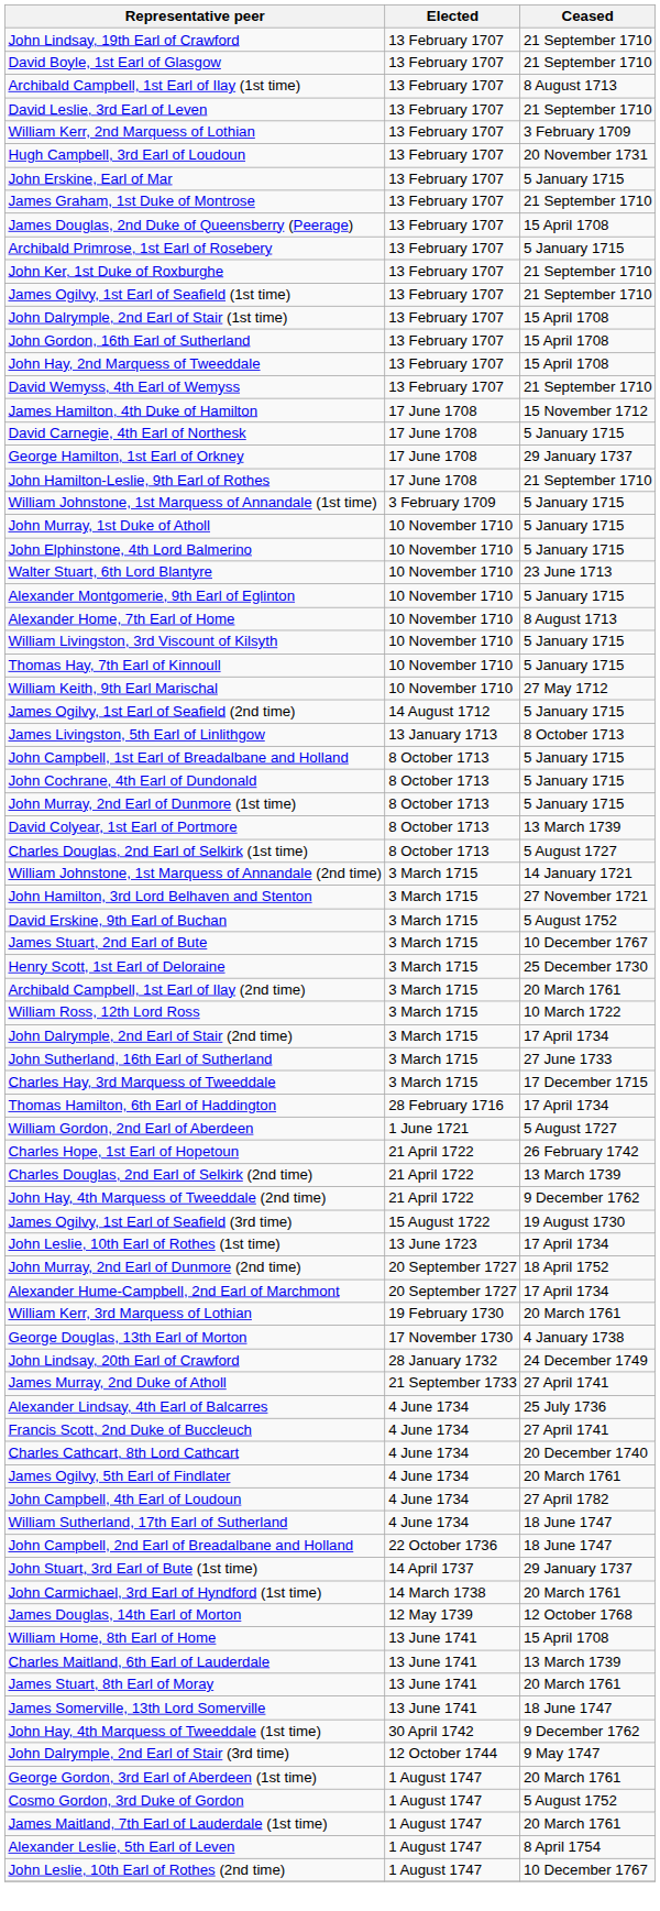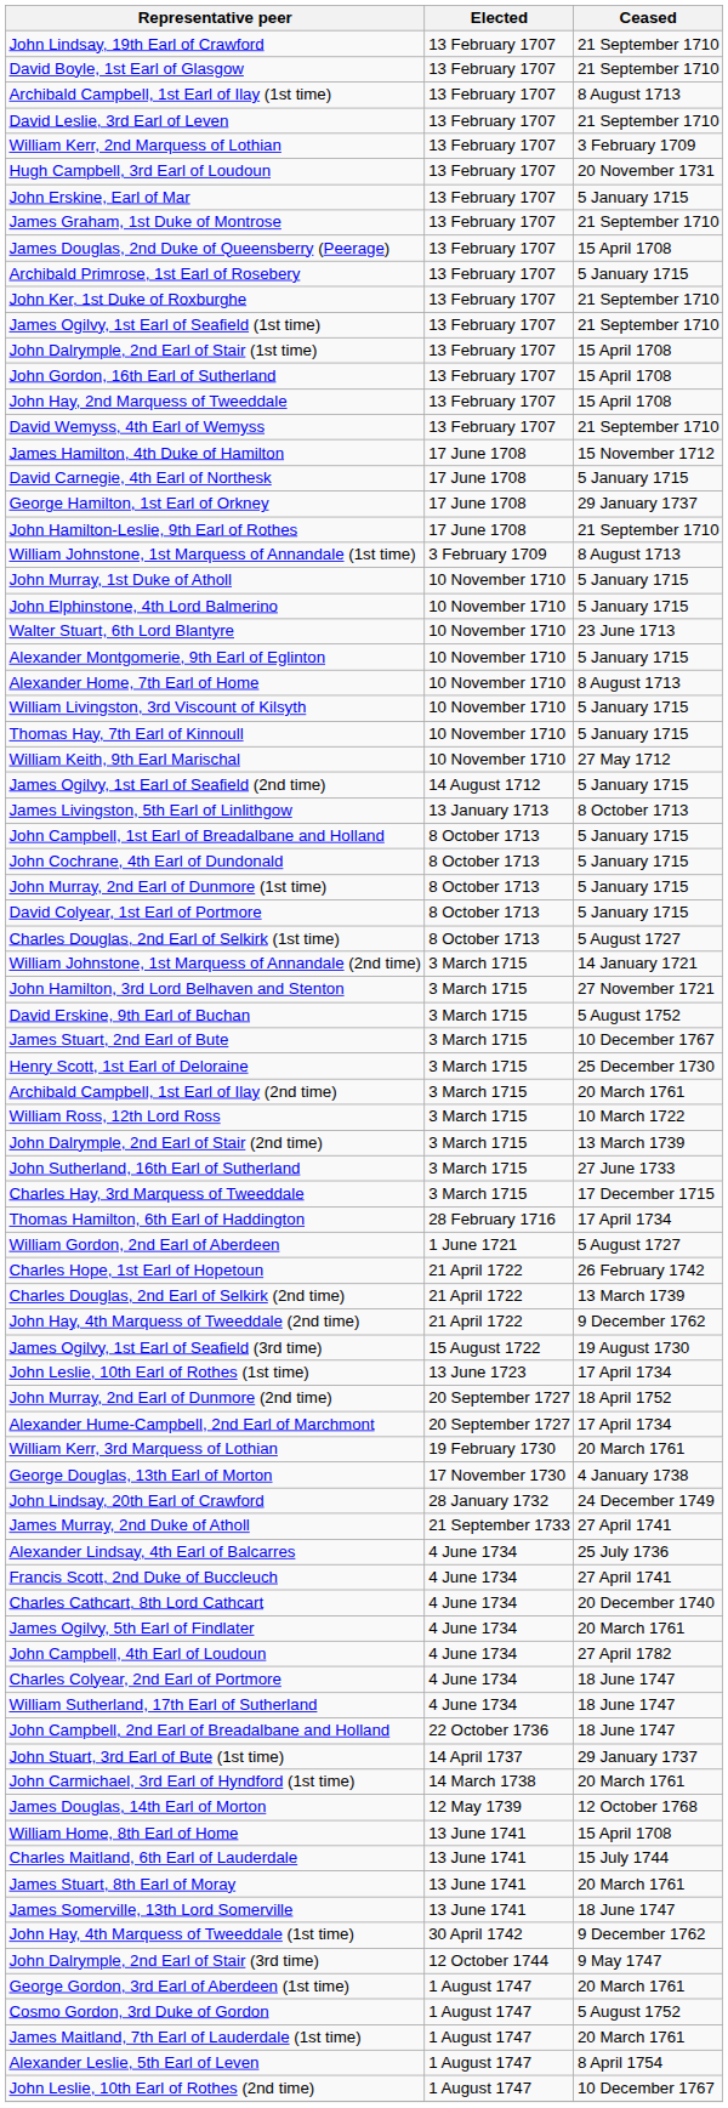 <table class="sortable wikitable">
 <tr>
 <th scope="col">Representative peer</th>
 <th scope="col">Elected</th>
 <th scope="col">Ceased</th>
 </tr>
 <tr>
 <td><a href='#'>John Lindsay, 19th Earl of Crawford</a></td>
 <td>13 February 1707</td>
 <td>21 September 1710</td>
 </tr>
 <tr>
 <td><a href='#'>David Boyle, 1st Earl of Glasgow</a></td>
 <td>13 February 1707</td>
 <td>21 September 1710</td>
 </tr>
 <tr>
 <td><a href='#'>Archibald Campbell, 1st Earl of Ilay</a> (1st time)</td>
 <td>13 February 1707</td>
 <td>8 August 1713</td>
 </tr>
 <tr>
 <td><a href='#'>David Leslie, 3rd Earl of Leven</a></td>
 <td>13 February 1707</td>
 <td>21 September 1710</td>
 </tr>
 <tr>
 <td><a href='#'>William Kerr, 2nd Marquess of Lothian</a></td>
 <td>13 February 1707</td>
 <td>3 February 1709</td>
 </tr>
 <tr>
 <td><a href='#'>Hugh Campbell, 3rd Earl of Loudoun</a></td>
 <td>13 February 1707</td>
 <td>20 November 1731</td>
 </tr>
 <tr>
 <td><a href='#'>John Erskine, Earl of Mar</a></td>
 <td>13 February 1707</td>
 <td>5 January 1715</td>
 </tr>
 <tr>
 <td><a href='#'>James Graham, 1st Duke of Montrose</a></td>
 <td>13 February 1707</td>
 <td>21 September 1710</td>
 </tr>
 <tr>
 <td><a href='#'>James Douglas, 2nd Duke of Queensberry</a> (<a href='#'>Peerage</a>)</td>
 <td>13 February 1707</td>
 <td>15 April 1708</td>
 </tr>
 <tr>
 <td><a href='#'>Archibald Primrose, 1st Earl of Rosebery</a></td>
 <td>13 February 1707</td>
 <td>5 January 1715</td>
 </tr>
 <tr>
 <td><a href='#'>John Ker, 1st Duke of Roxburghe</a></td>
 <td>13 February 1707</td>
 <td>21 September 1710</td>
 </tr>
 <tr>
 <td><a href='#'>James Ogilvy, 1st Earl of Seafield</a> (1st time)</td>
 <td>13 February 1707</td>
 <td>21 September 1710</td>
 </tr>
 <tr>
 <td><a href='#'>John Dalrymple, 2nd Earl of Stair</a> (1st time)</td>
 <td>13 February 1707</td>
 <td>15 April 1708</td>
 </tr>
 <tr>
 <td><a href='#'>John Gordon, 16th Earl of Sutherland</a></td>
 <td>13 February 1707</td>
 <td>15 April 1708</td>
 </tr>
 <tr>
 <td><a href='#'>John Hay, 2nd Marquess of Tweeddale</a></td>
 <td>13 February 1707</td>
 <td>15 April 1708</td>
 </tr>
 <tr>
 <td><a href='#'>David Wemyss, 4th Earl of Wemyss</a></td>
 <td>13 February 1707</td>
 <td>21 September 1710</td>
 </tr>
 <tr>
 <td><a href='#'>James Hamilton, 4th Duke of Hamilton</a></td>
 <td>17 June 1708</td>
 <td>15 November 1712</td>
 </tr>
 <tr>
 <td><a href='#'>David Carnegie, 4th Earl of Northesk</a></td>
 <td>17 June 1708</td>
 <td>5 January 1715</td>
 </tr>
 <tr>
 <td><a href='#'>George Hamilton, 1st Earl of Orkney</a></td>
 <td>17 June 1708</td>
 <td>29 January 1737</td>
 </tr>
 <tr>
 <td><a href='#'>John Hamilton-Leslie, 9th Earl of Rothes</a></td>
 <td>17 June 1708</td>
 <td>21 September 1710</td>
 </tr>
 <tr>
 <td><a href='#'>William Johnstone, 1st Marquess of Annandale</a> (1st time)</td>
 <td>3 February 1709</td>
-<td>5 January 1715</td>
+<td>8 August 1713</td>
 </tr>
 <tr>
 <td><a href='#'>John Murray, 1st Duke of Atholl</a></td>
 <td>10 November 1710</td>
 <td>5 January 1715</td>
 </tr>
 <tr>
 <td><a href='#'>John Elphinstone, 4th Lord Balmerino</a></td>
 <td>10 November 1710</td>
 <td>5 January 1715</td>
 </tr>
 <tr>
 <td><a href='#'>Walter Stuart, 6th Lord Blantyre</a></td>
 <td>10 November 1710</td>
 <td>23 June 1713</td>
 </tr>
 <tr>
 <td><a href='#'>Alexander Montgomerie, 9th Earl of Eglinton</a></td>
 <td>10 November 1710</td>
 <td>5 January 1715</td>
 </tr>
 <tr>
 <td><a href='#'>Alexander Home, 7th Earl of Home</a></td>
 <td>10 November 1710</td>
 <td>8 August 1713</td>
 </tr>
 <tr>
 <td><a href='#'>William Livingston, 3rd Viscount of Kilsyth</a></td>
 <td>10 November 1710</td>
 <td>5 January 1715</td>
 </tr>
 <tr>
 <td><a href='#'>Thomas Hay, 7th Earl of Kinnoull</a></td>
 <td>10 November 1710</td>
 <td>5 January 1715</td>
 </tr>
 <tr>
 <td><a href='#'>William Keith, 9th Earl Marischal</a></td>
 <td>10 November 1710</td>
 <td>27 May 1712</td>
 </tr>
 <tr>
 <td><a href='#'>James Ogilvy, 1st Earl of Seafield</a> (2nd time)</td>
 <td>14 August 1712</td>
 <td>5 January 1715</td>
 </tr>
 <tr>
 <td><a href='#'>James Livingston, 5th Earl of Linlithgow</a></td>
 <td>13 January 1713</td>
 <td>8 October 1713</td>
 </tr>
 <tr>
 <td><a href='#'>John Campbell, 1st Earl of Breadalbane and Holland</a></td>
 <td>8 October 1713</td>
 <td>5 January 1715</td>
 </tr>
 <tr>
 <td><a href='#'>John Cochrane, 4th Earl of Dundonald</a></td>
 <td>8 October 1713</td>
 <td>5 January 1715</td>
 </tr>
 <tr>
 <td><a href='#'>John Murray, 2nd Earl of Dunmore</a> (1st time)</td>
 <td>8 October 1713</td>
 <td>5 January 1715</td>
 </tr>
 <tr>
 <td><a href='#'>David Colyear, 1st Earl of Portmore</a></td>
 <td>8 October 1713</td>
-<td>13 March 1739</td>
+<td>5 January 1715</td>
 </tr>
 <tr>
 <td><a href='#'>Charles Douglas, 2nd Earl of Selkirk</a> (1st time)</td>
 <td>8 October 1713</td>
 <td>5 August 1727</td>
 </tr>
 <tr>
 <td><a href='#'>William Johnstone, 1st Marquess of Annandale</a> (2nd time)</td>
 <td>3 March 1715</td>
 <td>14 January 1721</td>
 </tr>
 <tr>
 <td><a href='#'>John Hamilton, 3rd Lord Belhaven and Stenton</a></td>
 <td>3 March 1715</td>
 <td>27 November 1721</td>
 </tr>
 <tr>
 <td><a href='#'>David Erskine, 9th Earl of Buchan</a></td>
 <td>3 March 1715</td>
 <td>5 August 1752</td>
 </tr>
 <tr>
 <td><a href='#'>James Stuart, 2nd Earl of Bute</a></td>
 <td>3 March 1715</td>
 <td>10 December 1767</td>
 </tr>
 <tr>
 <td><a href='#'>Henry Scott, 1st Earl of Deloraine</a></td>
 <td>3 March 1715</td>
 <td>25 December 1730</td>
 </tr>
 <tr>
 <td><a href='#'>Archibald Campbell, 1st Earl of Ilay</a> (2nd time)</td>
 <td>3 March 1715</td>
 <td>20 March 1761</td>
 </tr>
 <tr>
 <td><a href='#'>William Ross, 12th Lord Ross</a></td>
 <td>3 March 1715</td>
 <td>10 March 1722</td>
 </tr>
 <tr>
 <td><a href='#'>John Dalrymple, 2nd Earl of Stair</a> (2nd time)</td>
 <td>3 March 1715</td>
-<td>17 April 1734</td>
+<td>13 March 1739</td>
 </tr>
 <tr>
 <td><a href='#'>John Sutherland, 16th Earl of Sutherland</a></td>
 <td>3 March 1715</td>
 <td>27 June 1733</td>
 </tr>
 <tr>
 <td><a href='#'>Charles Hay, 3rd Marquess of Tweeddale</a></td>
 <td>3 March 1715</td>
 <td>17 December 1715</td>
 </tr>
 <tr>
 <td><a href='#'>Thomas Hamilton, 6th Earl of Haddington</a></td>
 <td>28 February 1716</td>
 <td>17 April 1734</td>
 </tr>
 <tr>
 <td><a href='#'>William Gordon, 2nd Earl of Aberdeen</a></td>
 <td>1 June 1721</td>
 <td>5 August 1727</td>
 </tr>
 <tr>
 <td><a href='#'>Charles Hope, 1st Earl of Hopetoun</a></td>
 <td>21 April 1722</td>
 <td>26 February 1742</td>
 </tr>
 <tr>
 <td><a href='#'>Charles Douglas, 2nd Earl of Selkirk</a> (2nd time)</td>
 <td>21 April 1722</td>
 <td>13 March 1739</td>
 </tr>
 <tr>
 <td><a href='#'>John Hay, 4th Marquess of Tweeddale</a> (2nd time)</td>
 <td>21 April 1722</td>
 <td>9 December 1762</td>
 </tr>
 <tr>
 <td><a href='#'>James Ogilvy, 1st Earl of Seafield</a> (3rd time)</td>
 <td>15 August 1722</td>
 <td>19 August 1730</td>
 </tr>
 <tr>
 <td><a href='#'>John Leslie, 10th Earl of Rothes</a> (1st time)</td>
 <td>13 June 1723</td>
 <td>17 April 1734</td>
 </tr>
 <tr>
 <td><a href='#'>John Murray, 2nd Earl of Dunmore</a> (2nd time)</td>
 <td>20 September 1727</td>
 <td>18 April 1752</td>
 </tr>
 <tr>
 <td><a href='#'>Alexander Hume-Campbell, 2nd Earl of Marchmont</a></td>
 <td>20 September 1727</td>
 <td>17 April 1734</td>
 </tr>
 <tr>
 <td><a href='#'>William Kerr, 3rd Marquess of Lothian</a></td>
 <td>19 February 1730</td>
 <td>20 March 1761</td>
 </tr>
 <tr>
 <td><a href='#'>George Douglas, 13th Earl of Morton</a></td>
 <td>17 November 1730</td>
 <td>4 January 1738</td>
 </tr>
 <tr>
 <td><a href='#'>John Lindsay, 20th Earl of Crawford</a></td>
 <td>28 January 1732</td>
 <td>24 December 1749</td>
 </tr>
 <tr>
 <td><a href='#'>James Murray, 2nd Duke of Atholl</a></td>
 <td>21 September 1733</td>
 <td>27 April 1741</td>
 </tr>
 <tr>
 <td><a href='#'>Alexander Lindsay, 4th Earl of Balcarres</a></td>
 <td>4 June 1734</td>
 <td>25 July 1736</td>
 </tr>
 <tr>
 <td><a href='#'>Francis Scott, 2nd Duke of Buccleuch</a></td>
 <td>4 June 1734</td>
 <td>27 April 1741</td>
 </tr>
 <tr>
 <td><a href='#'>Charles Cathcart, 8th Lord Cathcart</a></td>
 <td>4 June 1734</td>
 <td>20 December 1740</td>
 </tr>
 <tr>
 <td><a href='#'>James Ogilvy, 5th Earl of Findlater</a></td>
 <td>4 June 1734</td>
 <td>20 March 1761</td>
 </tr>
 <tr>
 <td><a href='#'>John Campbell, 4th Earl of Loudoun</a></td>
 <td>4 June 1734</td>
 <td>27 April 1782</td>
 </tr>
 <tr>
+<td><a href='#'>Charles Colyear, 2nd Earl of Portmore</a></td>
+<td>4 June 1734</td>
+<td>18 June 1747</td>
+</tr>
+<tr>
 <td><a href='#'>William Sutherland, 17th Earl of Sutherland</a></td>
 <td>4 June 1734</td>
 <td>18 June 1747</td>
 </tr>
 <tr>
 <td><a href='#'>John Campbell, 2nd Earl of Breadalbane and Holland</a></td>
 <td>22 October 1736</td>
 <td>18 June 1747</td>
 </tr>
 <tr>
 <td><a href='#'>John Stuart, 3rd Earl of Bute</a> (1st time)</td>
 <td>14 April 1737</td>
 <td>29 January 1737</td>
 </tr>
 <tr>
 <td><a href='#'>John Carmichael, 3rd Earl of Hyndford</a> (1st time)</td>
 <td>14 March 1738</td>
 <td>20 March 1761</td>
 </tr>
 <tr>
 <td><a href='#'>James Douglas, 14th Earl of Morton</a></td>
 <td>12 May 1739</td>
 <td>12 October 1768</td>
 </tr>
 <tr>
 <td><a href='#'>William Home, 8th Earl of Home</a></td>
 <td>13 June 1741</td>
 <td>15 April 1708</td>
 </tr>
 <tr>
 <td><a href='#'>Charles Maitland, 6th Earl of Lauderdale</a></td>
 <td>13 June 1741</td>
-<td>13 March 1739</td>
+<td>15 July 1744</td>
 </tr>
 <tr>
 <td><a href='#'>James Stuart, 8th Earl of Moray</a></td>
 <td>13 June 1741</td>
 <td>20 March 1761</td>
 </tr>
 <tr>
 <td><a href='#'>James Somerville, 13th Lord Somerville</a></td>
 <td>13 June 1741</td>
 <td>18 June 1747</td>
 </tr>
 <tr>
 <td><a href='#'>John Hay, 4th Marquess of Tweeddale</a> (1st time)</td>
 <td>30 April 1742</td>
 <td>9 December 1762</td>
 </tr>
 <tr>
 <td><a href='#'>John Dalrymple, 2nd Earl of Stair</a> (3rd time)</td>
 <td>12 October 1744</td>
 <td>9 May 1747</td>
 </tr>
 <tr>
 <td><a href='#'>George Gordon, 3rd Earl of Aberdeen</a> (1st time)</td>
 <td>1 August 1747</td>
 <td>20 March 1761</td>
 </tr>
 <tr>
 <td><a href='#'>Cosmo Gordon, 3rd Duke of Gordon</a></td>
 <td>1 August 1747</td>
 <td>5 August 1752</td>
 </tr>
 <tr>
 <td><a href='#'>James Maitland, 7th Earl of Lauderdale</a> (1st time)</td>
 <td>1 August 1747</td>
 <td>20 March 1761</td>
 </tr>
 <tr>
 <td><a href='#'>Alexander Leslie, 5th Earl of Leven</a></td>
 <td>1 August 1747</td>
 <td>8 April 1754</td>
 </tr>
 <tr>
 <td><a href='#'>John Leslie, 10th Earl of Rothes</a> (2nd time)</td>
 <td>1 August 1747</td>
 <td>10 December 1767</td>
 </tr>
 <tr>
 </tr>
 </table>
